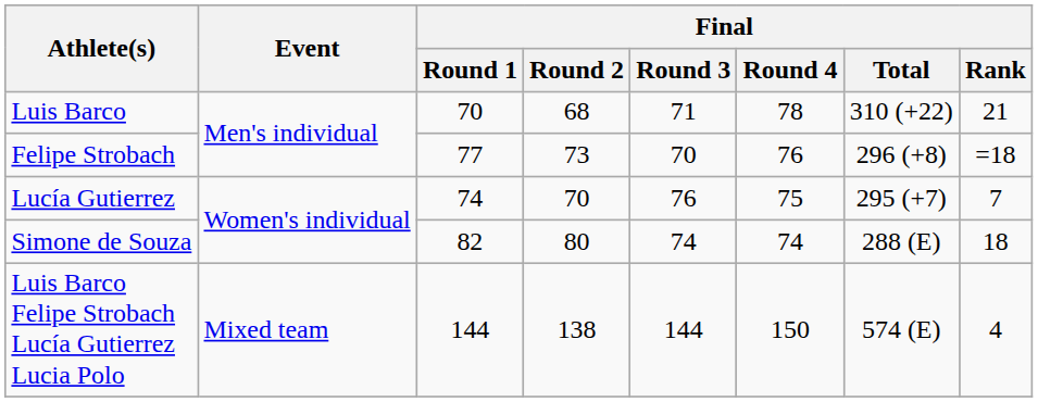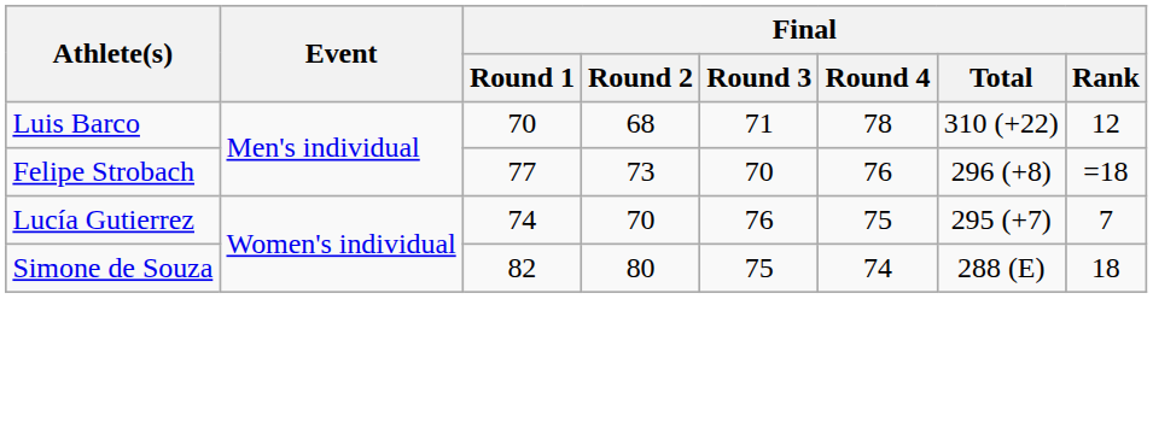 <table class="wikitable" border="1" style="font-size:90%; text-align:center">
 <tr>
 <th rowspan=2>Athlete(s)</th>
 <th rowspan=2>Event</th>
 <th colspan=6>Final</th>
 </tr>
 <tr>
 <th>Round 1</th>
 <th>Round 2</th>
 <th>Round 3</th>
 <th>Round 4</th>
 <th>Total</th>
 <th>Rank</th>
 </tr>
 <tr>
 <td align=left><a href='#'>Luis Barco</a></td>
 <td align=left rowspan=2><a href='#'>Men's individual</a></td>
 <td>70</td>
 <td>68</td>
 <td>71</td>
 <td>78</td>
 <td>310 (+22)</td>
-<td>21</td>
+<td>12</td>
 </tr>
 <tr>
 <td align=left><a href='#'>Felipe Strobach</a></td>
 <td>77</td>
 <td>73</td>
 <td>70</td>
 <td>76</td>
 <td>296 (+8)</td>
 <td>=18</td>
 </tr>
 <tr>
 <td align=left><a href='#'>Lucía Gutierrez</a></td>
 <td align=left rowspan=2><a href='#'>Women's individual</a></td>
 <td>74</td>
 <td>70</td>
 <td>76</td>
 <td>75</td>
 <td>295 (+7)</td>
 <td>7</td>
 </tr>
 <tr>
 <td align=left><a href='#'>Simone de Souza</a></td>
 <td>82</td>
 <td>80</td>
-<td>74</td>
+<td>75</td>
 <td>74</td>
 <td>288 (E)</td>
 <td>18</td>
 </tr>
-<tr>
-<td align=left><a href='#'>Luis Barco</a><br><a href='#'>Felipe Strobach</a><br><a href='#'>Lucía Gutierrez</a><br><a href='#'>Lucia Polo</a></td>
-<td align=left><a href='#'>Mixed team</a></td>
-<td>144</td>
-<td>138</td>
-<td>144</td>
-<td>150</td>
-<td>574 (E)</td>
-<td>4</td>
-</tr>
 </table>
